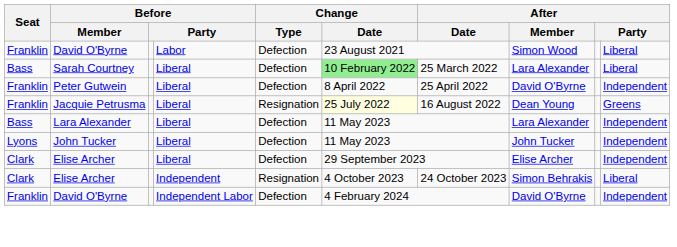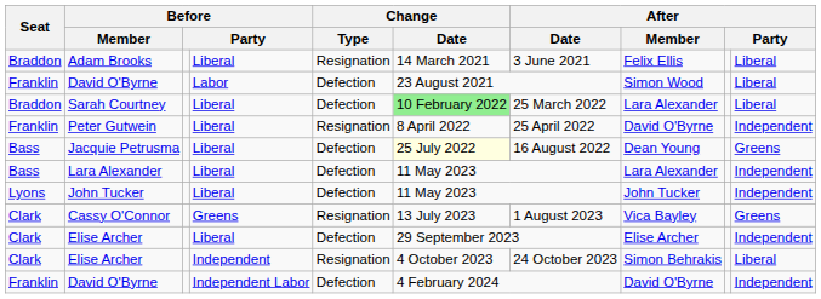 <table class="wikitable sortable" style="border: none;">
 <tr>
 <th rowspan="2">Seat</th>
 <th colspan="3">Before</th>
 <th colspan="2">Change</th>
 <th colspan="4">After</th>
 </tr>
 <tr>
 <th>Member</th>
 <th colspan="2">Party</th>
 <th>Type</th>
 <th>Date</th>
 <th>Date</th>
 <th>Member</th>
 <th colspan="2">Party</th>
 </tr>
 <tr>
+<td><a href='#'>Braddon</a></td>
+<td><a href='#'>Adam Brooks</a></td>
+<td></td>
+<td><a href='#'>Liberal</a></td>
+<td>Resignation</td>
+<td>14 March 2021</td>
+<td>3 June 2021</td>
+<td><a href='#'>Felix Ellis</a></td>
+<td></td>
+<td><a href='#'>Liberal</a></td>
+</tr>
+<tr>
 <td><a href='#'>Franklin</a></td>
 <td><a href='#'>David O'Byrne</a></td>
 <td></td>
 <td><a href='#'>Labor</a></td>
 <td>Defection</td>
 <td colspan=2>23 August 2021</td>
 <td><a href='#'>Simon Wood</a></td>
 <td></td>
 <td><a href='#'>Liberal</a></td>
 </tr>
 <tr>
-<td><a href='#'>Bass</a></td>
+<td><a href='#'>Braddon</a></td>
 <td><a href='#'>Sarah Courtney</a></td>
 <td></td>
 <td><a href='#'>Liberal</a></td>
 <td>Defection</td>
 <td style="background: lightgreen;">10 February 2022</td>
 <td>25 March 2022</td>
 <td><a href='#'>Lara Alexander</a></td>
 <td></td>
 <td><a href='#'>Liberal</a></td>
 </tr>
 <tr>
 <td><a href='#'>Franklin</a></td>
 <td><a href='#'>Peter Gutwein</a></td>
 <td></td>
 <td><a href='#'>Liberal</a></td>
-<td>Defection</td>
+<td>Resignation</td>
 <td>8 April 2022</td>
 <td>25 April 2022</td>
 <td><a href='#'>David O'Byrne</a></td>
 <td></td>
 <td><a href='#'>Independent</a></td>
 </tr>
 <tr>
-<td><a href='#'>Franklin</a></td>
+<td><a href='#'>Bass</a></td>
 <td><a href='#'>Jacquie Petrusma</a></td>
 <td></td>
 <td><a href='#'>Liberal</a></td>
-<td>Resignation</td>
+<td>Defection</td>
 <td style="background: lightyellow;">25 July 2022</td>
 <td>16 August 2022</td>
 <td><a href='#'>Dean Young</a></td>
 <td></td>
 <td><a href='#'>Greens</a></td>
 </tr>
 <tr>
 <td><a href='#'>Bass</a></td>
 <td><a href='#'>Lara Alexander</a></td>
 <td></td>
 <td><a href='#'>Liberal</a></td>
 <td>Defection</td>
 <td colspan=2>11 May 2023</td>
 <td><a href='#'>Lara Alexander</a></td>
 <td></td>
 <td><a href='#'>Independent</a></td>
 </tr>
 <tr>
 <td><a href='#'>Lyons</a></td>
 <td><a href='#'>John Tucker</a></td>
 <td></td>
 <td><a href='#'>Liberal</a></td>
 <td>Defection</td>
 <td colspan=2>11 May 2023</td>
 <td><a href='#'>John Tucker</a></td>
 <td></td>
 <td><a href='#'>Independent</a></td>
+</tr>
+<tr>
+<td><a href='#'>Clark</a></td>
+<td><a href='#'>Cassy O'Connor</a></td>
+<td></td>
+<td><a href='#'>Greens</a></td>
+<td>Resignation</td>
+<td>13 July 2023</td>
+<td>1 August 2023</td>
+<td><a href='#'>Vica Bayley</a></td>
+<td></td>
+<td><a href='#'>Greens</a></td>
 </tr>
 <tr>
 <td><a href='#'>Clark</a></td>
 <td><a href='#'>Elise Archer</a></td>
 <td></td>
 <td><a href='#'>Liberal</a></td>
 <td>Defection</td>
 <td colspan=2>29 September 2023</td>
 <td><a href='#'>Elise Archer</a></td>
 <td></td>
 <td><a href='#'>Independent</a></td>
 </tr>
 <tr>
 <td><a href='#'>Clark</a></td>
 <td><a href='#'>Elise Archer</a></td>
 <td></td>
 <td><a href='#'>Independent</a></td>
 <td>Resignation</td>
 <td>4 October 2023</td>
 <td>24 October 2023</td>
 <td><a href='#'>Simon Behrakis</a></td>
 <td></td>
 <td><a href='#'>Liberal</a></td>
 </tr>
 <tr>
 <td><a href='#'>Franklin</a></td>
 <td><a href='#'>David O'Byrne</a></td>
 <td></td>
 <td><a href='#'>Independent Labor</a></td>
 <td>Defection</td>
 <td colspan=2>4 February 2024</td>
 <td><a href='#'>David O'Byrne</a></td>
 <td></td>
 <td><a href='#'>Independent</a></td>
 </tr>
 <tr>
 </tr>
 </table>
